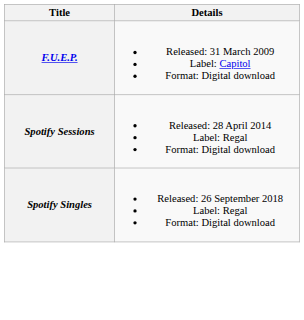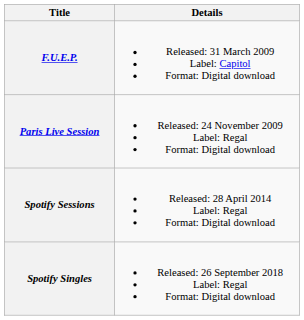 <table class="wikitable plainrowheaders" style="text-align:center">
 <tr>
 <th scope="col" style="width:10em;">Title</th>
 <th scope="col" style="width:17em;">Details</th>
 </tr>
 <tr>
 <th scope="row"><em><a href='#'>F.U.E.P.</a></em></th>
 <td><br><ul><li>Released: 31 March 2009</li><li>Label: <a href='#'>Capitol</a></li><li>Format: Digital download</li></ul></td>
 </tr>
 <tr>
+<th scope="row"><em><a href='#'>Paris Live Session</a></em></th>
+<td><br><ul><li>Released: 24 November 2009</li><li>Label: Regal</li><li>Format: Digital download</li></ul></td>
+</tr>
+<tr>
 <th scope="row"><em>Spotify Sessions</em></th>
 <td><br><ul><li>Released: 28 April 2014</li><li>Label: Regal</li><li>Format: Digital download</li></ul></td>
 </tr>
 <tr>
 <th scope="row"><em>Spotify Singles</em></th>
 <td><br><ul><li>Released: 26 September 2018</li><li>Label: Regal</li><li>Format: Digital download</li></ul></td>
 </tr>
 </table>
